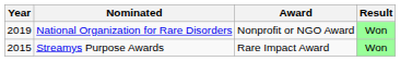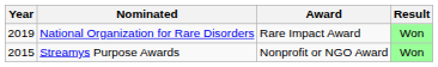 <table class="wikitable sortable">
 <tr>
 <th>Year</th>
 <th>Nominated</th>
 <th>Award</th>
 <th>Result</th>
 </tr>
 <tr>
 <td>2019</td>
 <td><a href='#'>National Organization for Rare Disorders</a></td>
-<td>Nonprofit or NGO Award</td>
+<td>Rare Impact Award</td>
 <td style="background: #99FF99; color: black; vertical-align: middle; text-align: center; " class="yes table-yes2">Won</td>
 </tr>
 <tr>
 <td>2015</td>
 <td><a href='#'>Streamys</a> Purpose Awards</td>
-<td>Rare Impact Award</td>
+<td>Nonprofit or NGO Award</td>
 <td style="background: #99FF99; color: black; vertical-align: middle; text-align: center; " class="yes table-yes2">Won</td>
 </tr>
 </table>
